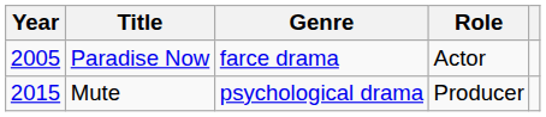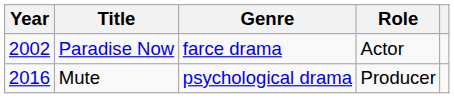 <table class="wikitable">
 <tr>
 <th>Year</th>
 <th>Title</th>
 <th>Genre</th>
 <th>Role</th>
 <th></th>
 </tr>
 <tr>
-<td><a href='#'>2005</a></td>
+<td><a href='#'>2002</a></td>
 <td><a href='#'>Paradise Now</a></td>
 <td><a href='#'>farce drama</a></td>
 <td>Actor</td>
 <td></td>
 </tr>
 <tr>
-<td><a href='#'>2015</a></td>
+<td><a href='#'>2016</a></td>
 <td>Mute</td>
 <td><a href='#'>psychological drama</a></td>
 <td>Producer</td>
 <td></td>
 </tr>
 </table>
